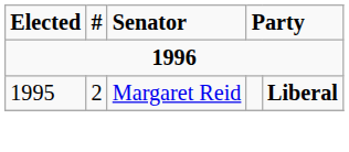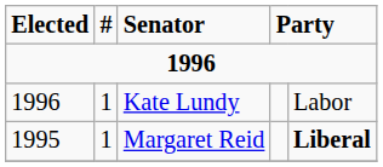 <table class="wikitable floatright">
 <tr>
 <td><strong>Elected</strong></td>
 <td><strong>#</strong></td>
 <td><strong>Senator</strong></td>
 <td colspan="2"><strong>Party</strong></td>
 </tr>
 <tr>
 <td style="text-align:center;" colspan="5"><strong>1996</strong></td>
 </tr>
 <tr>
+<td>1996</td>
+<td>1</td>
+<td><a href='#'>Kate Lundy</a></td>
+<td> </td>
+<td>Labor</td>
+</tr>
+<tr>
 <td>1995</td>
-<td>2</td>
+<td>1</td>
 <td><a href='#'>Margaret Reid</a></td>
 <td> </td>
 <td><strong>Liberal</strong></td>
 </tr>
 <tr>
 </tr>
 </table>
